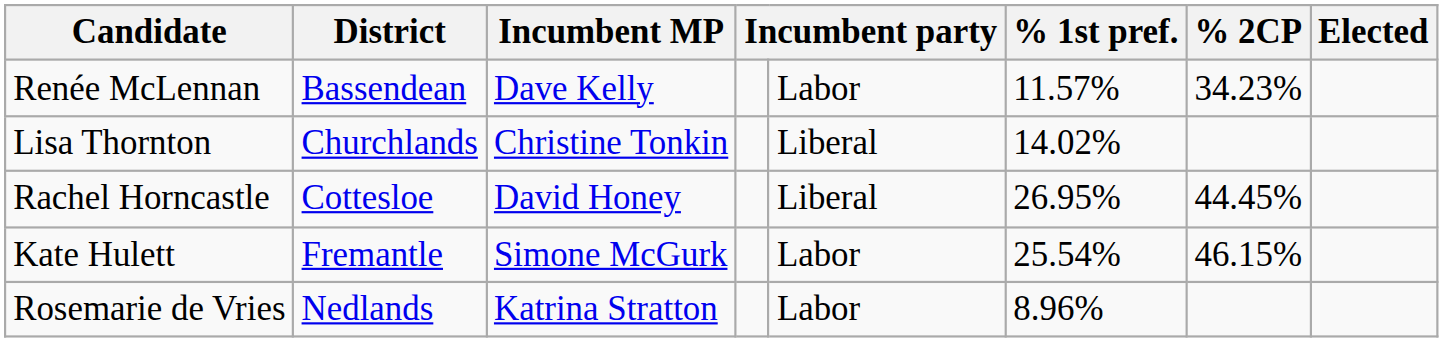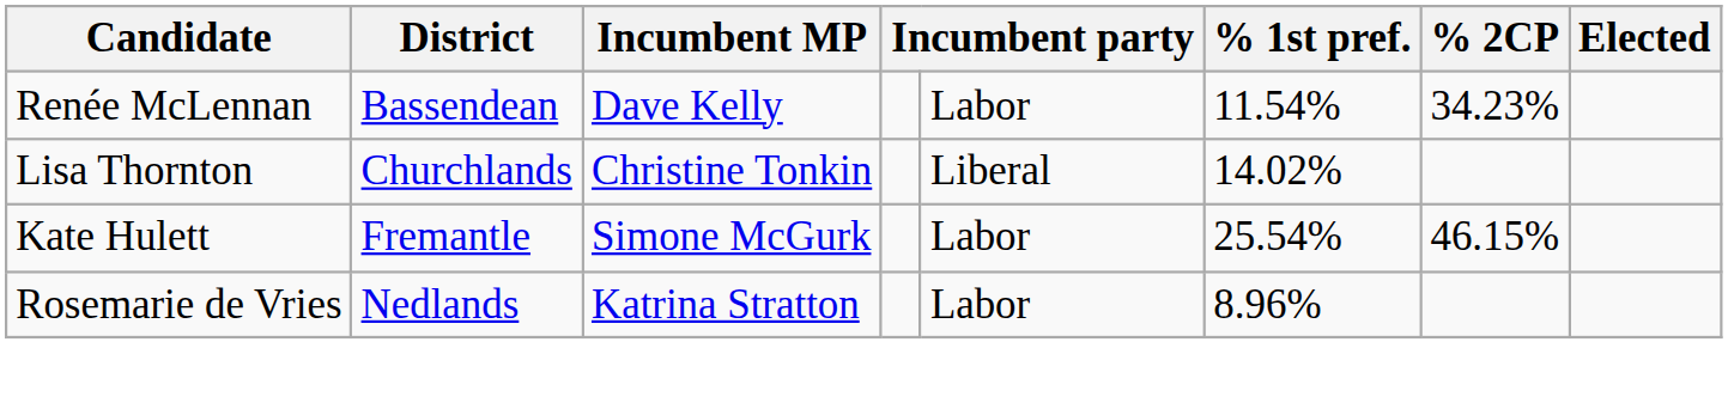 <table class="wikitable sortable">
 <tr>
 <th>Candidate</th>
 <th>District</th>
 <th>Incumbent MP</th>
 <th colspan="2">Incumbent party</th>
 <th>% 1st pref.</th>
 <th>% 2CP</th>
 <th>Elected</th>
 </tr>
 <tr>
 <td>Renée McLennan</td>
 <td><a href='#'>Bassendean</a></td>
 <td><a href='#'>Dave Kelly</a></td>
 <td></td>
 <td>Labor</td>
-<td>11.57%</td>
+<td>11.54%</td>
 <td>34.23%</td>
 <td></td>
 </tr>
 <tr>
 <td>Lisa Thornton</td>
 <td><a href='#'>Churchlands</a></td>
 <td><a href='#'>Christine Tonkin</a></td>
 <td></td>
 <td>Liberal</td>
 <td>14.02%</td>
 <td></td>
-<td></td>
-</tr>
-<tr>
-<td>Rachel Horncastle</td>
-<td><a href='#'>Cottesloe</a></td>
-<td><a href='#'>David Honey</a></td>
-<td></td>
-<td>Liberal</td>
-<td>26.95%</td>
-<td>44.45%</td>
 <td></td>
 </tr>
 <tr>
 <td>Kate Hulett</td>
 <td><a href='#'>Fremantle</a></td>
 <td><a href='#'>Simone McGurk</a></td>
 <td></td>
 <td>Labor</td>
 <td>25.54%</td>
 <td>46.15%</td>
 <td></td>
 </tr>
 <tr>
 <td>Rosemarie de Vries</td>
 <td><a href='#'>Nedlands</a></td>
 <td><a href='#'>Katrina Stratton</a></td>
 <td></td>
 <td>Labor</td>
 <td>8.96%</td>
 <td></td>
 <td></td>
 </tr>
 </table>
